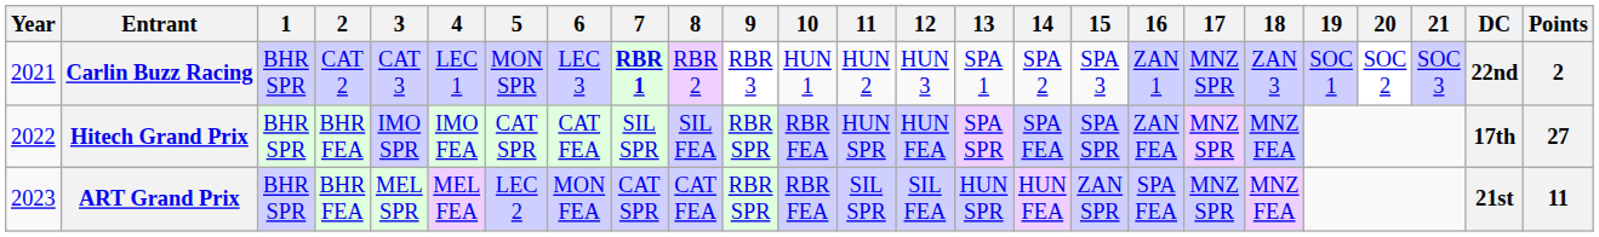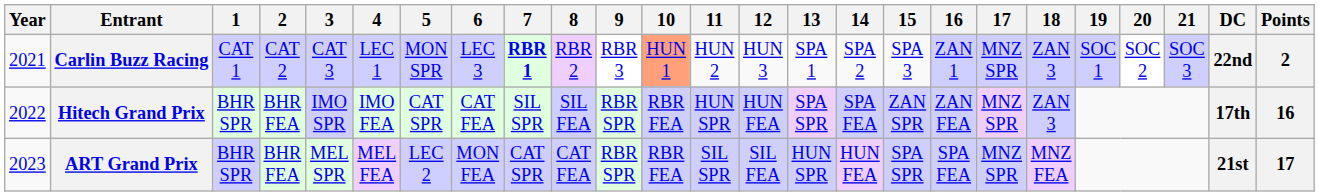 <table class="wikitable" style="text-align:center; font-size:85%">
 <tr>
 <th>Year</th>
 <th>Entrant</th>
 <th>1</th>
 <th>2</th>
 <th>3</th>
 <th>4</th>
 <th>5</th>
 <th>6</th>
 <th>7</th>
 <th>8</th>
 <th>9</th>
 <th>10</th>
 <th>11</th>
 <th>12</th>
 <th>13</th>
 <th>14</th>
 <th>15</th>
 <th>16</th>
 <th>17</th>
 <th>18</th>
 <th>19</th>
 <th>20</th>
 <th>21</th>
 <th>DC</th>
 <th>Points</th>
 </tr>
 <tr>
 <td><a href='#'>2021</a></td>
 <th nowrap><a href='#'>Carlin Buzz Racing</a></th>
-<td style="background:#CFCFFF;"><a href='#'>BHR<br>SPR</a><br></td>
+<td style="background:#CFCFFF;"><a href='#'>CAT<br>1</a><br></td>
 <td style="background:#CFCFFF;"><a href='#'>CAT<br>2</a><br></td>
 <td style="background:#CFCFFF;"><a href='#'>CAT<br>3</a><br></td>
 <td style="background:#CFCFFF;"><a href='#'>LEC<br>1</a><br></td>
 <td style="background:#CFCFFF;"><a href='#'>MON<br>SPR</a><br></td>
 <td style="background:#CFCFFF;"><a href='#'>LEC<br>3</a><br></td>
 <td style="background:#DFFFDF;"><strong><a href='#'>RBR<br>1</a><br></strong></td>
 <td style="background:#EFCFFF;"><a href='#'>RBR<br>2</a><br></td>
 <td style="background:#FFFFFF;"><a href='#'>RBR<br>3</a><br></td>
-<td><a href='#'>HUN<br>1</a></td>
+<td style="background: lightsalmon;"><a href='#'>HUN<br>1</a></td>
 <td><a href='#'>HUN<br>2</a></td>
 <td><a href='#'>HUN<br>3</a></td>
 <td><a href='#'>SPA<br>1</a></td>
 <td><a href='#'>SPA<br>2</a></td>
 <td><a href='#'>SPA<br>3</a></td>
 <td style="background:#CFCFFF;"><a href='#'>ZAN<br>1</a><br></td>
 <td style="background:#CFCFFF;"><a href='#'>MNZ<br>SPR</a><br></td>
 <td style="background:#CFCFFF;"><a href='#'>ZAN<br>3</a><br></td>
 <td style="background:#CFCFFF;"><a href='#'>SOC<br>1</a><br></td>
 <td style="background:#FFFFFF;"><a href='#'>SOC<br>2</a><br></td>
 <td style="background:#CFCFFF;"><a href='#'>SOC<br>3</a><br></td>
 <th>22nd</th>
 <th>2</th>
 </tr>
 <tr>
 <td><a href='#'>2022</a></td>
 <th nowrap><a href='#'>Hitech Grand Prix</a></th>
 <td style="background:#DFFFDF;"><a href='#'>BHR<br>SPR</a><br></td>
 <td style="background:#DFFFDF;"><a href='#'>BHR<br>FEA</a><br></td>
 <td style="background:#CFCFFF;"><a href='#'>IMO<br>SPR</a><br></td>
 <td style="background:#DFFFDF;"><a href='#'>IMO<br>FEA</a><br></td>
 <td style="background:#DFFFDF;"><a href='#'>CAT<br>SPR</a><br></td>
 <td style="background:#DFFFDF;"><a href='#'>CAT<br>FEA</a><br></td>
 <td style="background:#DFFFDF;"><a href='#'>SIL<br>SPR</a><br></td>
 <td style="background:#CFCFFF;"><a href='#'>SIL<br>FEA</a><br></td>
 <td style="background:#DFFFDF;"><a href='#'>RBR<br>SPR</a><br></td>
 <td style="background:#CFCFFF;"><a href='#'>RBR<br>FEA</a><br></td>
 <td style="background:#CFCFFF;"><a href='#'>HUN<br>SPR</a><br></td>
 <td style="background:#CFCFFF;"><a href='#'>HUN<br>FEA</a><br></td>
 <td style="background:#EFCFFF;"><a href='#'>SPA<br>SPR</a><br></td>
 <td style="background:#CFCFFF;"><a href='#'>SPA<br>FEA</a><br></td>
-<td style="background:#CFCFFF;"><a href='#'>SPA<br>SPR</a><br></td>
+<td style="background:#CFCFFF;"><a href='#'>ZAN<br>SPR</a><br></td>
 <td style="background:#CFCFFF;"><a href='#'>ZAN<br>FEA</a><br></td>
 <td style="background:#EFCFFF;"><a href='#'>MNZ<br>SPR</a><br></td>
-<td style="background:#CFCFFF;"><a href='#'>MNZ<br>FEA</a><br></td>
+<td style="background:#CFCFFF;"><a href='#'>ZAN<br>3</a><br></td>
 <td colspan=3></td>
 <th>17th</th>
-<th>27</th>
+<th>16</th>
 </tr>
 <tr>
 <td><a href='#'>2023</a></td>
 <th nowrap><a href='#'>ART Grand Prix</a></th>
 <td style="background:#CFCFFF;"><a href='#'>BHR<br>SPR</a><br></td>
 <td style="background:#DFFFDF;"><a href='#'>BHR<br>FEA</a><br></td>
 <td style="background:#DFFFDF;"><a href='#'>MEL<br>SPR</a><br></td>
 <td style="background:#EFCFFF;"><a href='#'>MEL<br>FEA</a><br></td>
 <td style="background:#CFCFFF;"><a href='#'>LEC<br>2</a><br></td>
 <td style="background:#CFCFFF;"><a href='#'>MON<br>FEA</a><br></td>
 <td style="background:#CFCFFF;"><a href='#'>CAT<br>SPR</a><br></td>
 <td style="background:#CFCFFF;"><a href='#'>CAT<br>FEA</a><br></td>
 <td style="background:#DFFFDF;"><a href='#'>RBR<br>SPR</a><br></td>
 <td style="background:#CFCFFF;"><a href='#'>RBR<br>FEA</a><br></td>
 <td style="background:#CFCFFF;"><a href='#'>SIL<br>SPR</a><br></td>
 <td style="background:#CFCFFF;"><a href='#'>SIL<br>FEA</a><br></td>
 <td style="background:#CFCFFF;"><a href='#'>HUN<br>SPR</a><br></td>
 <td style="background:#EFCFFF;"><a href='#'>HUN<br>FEA</a><br></td>
-<td style="background:#CFCFFF;"><a href='#'>ZAN<br>SPR</a><br></td>
+<td style="background:#CFCFFF;"><a href='#'>SPA<br>SPR</a><br></td>
 <td style="background:#CFCFFF;"><a href='#'>SPA<br>FEA</a><br></td>
 <td style="background:#CFCFFF;"><a href='#'>MNZ<br>SPR</a><br></td>
 <td style="background:#EFCFFF;"><a href='#'>MNZ<br>FEA</a><br></td>
 <td colspan=3></td>
 <th>21st</th>
-<th>11</th>
+<th>17</th>
 </tr>
 </table>
